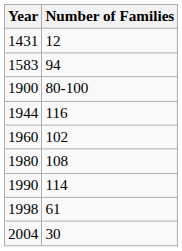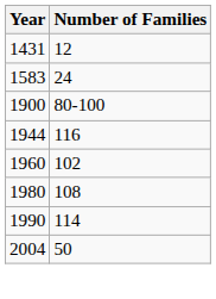 <table class="wikitable" border="1">
 <tr>
 <th>Year</th>
 <th>Number of Families</th>
 </tr>
 <tr>
 <td>1431</td>
 <td>12</td>
 </tr>
 <tr>
 <td>1583</td>
-<td>94</td>
+<td>24</td>
 </tr>
 <tr>
 <td>1900</td>
 <td>80-100</td>
 </tr>
 <tr>
 <td>1944</td>
 <td>116</td>
 </tr>
 <tr>
 <td>1960</td>
 <td>102</td>
 </tr>
 <tr>
 <td>1980</td>
 <td>108</td>
 </tr>
 <tr>
 <td>1990</td>
 <td>114</td>
 </tr>
 <tr>
-<td>1998</td>
-<td>61</td>
-</tr>
-<tr>
 <td>2004</td>
-<td>30</td>
+<td>50</td>
 </tr>
 </table>
